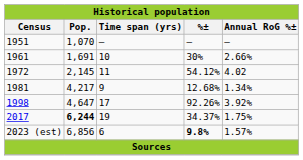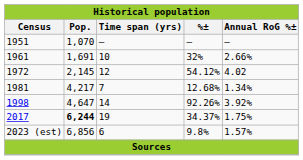 <table class="sortable wikitable">
 <tr>
 <th colspan="5" style="text-align:center; background:YellowGreen;"><strong>Historical population</strong></th>
 </tr>
 <tr>
 <th>Census</th>
 <th>Pop.</th>
 <th>Time span (yrs)</th>
 <th>%±</th>
 <th>Annual RoG %±</th>
 </tr>
 <tr>
 <td>1951</td>
 <td>1,070</td>
 <td>—</td>
 <td>—</td>
 <td>—</td>
 </tr>
 <tr>
 <td>1961</td>
 <td>1,691</td>
 <td>10</td>
-<td>30%</td>
+<td>32%</td>
 <td>2.66%</td>
 </tr>
 <tr>
 <td>1972</td>
 <td>2,145</td>
-<td>11</td>
+<td>12</td>
 <td>54.12%</td>
 <td>4.02</td>
 </tr>
 <tr>
 <td>1981</td>
 <td>4,217</td>
-<td>9</td>
+<td>7</td>
 <td>12.68%</td>
 <td>1.34%</td>
 </tr>
 <tr>
 <td><a href='#'>1998</a></td>
 <td>4,647</td>
-<td>17</td>
+<td>14</td>
 <td>92.26%</td>
 <td>3.92%</td>
 </tr>
 <tr>
 <td><a href='#'>2017</a></td>
 <td><strong>6,244</strong></td>
 <td>19</td>
 <td>34.37%</td>
 <td>1.75%</td>
 </tr>
 <tr>
 <td>2023 (est)</td>
 <td>6,856</td>
 <td>6</td>
-<td><strong>9.8%</strong></td>
+<td>9.8%</td>
 <td>1.57%</td>
 </tr>
 <tr>
 <th colspan="5" style="text-align:center; background:YellowGreen;"><strong>Sources</strong></th>
 </tr>
 <tr>
 </tr>
 </table>
